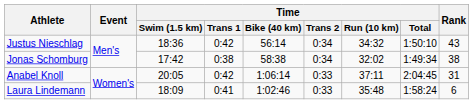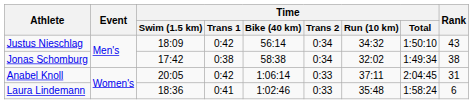 <table class="wikitable" style="font-size:90%">
 <tr>
 <th rowspan=2>Athlete</th>
 <th rowspan=2>Event</th>
 <th colspan=6>Time</th>
 <th rowspan=2>Rank</th>
 </tr>
 <tr style="font-size:95%">
 <th>Swim (1.5 km)</th>
 <th>Trans 1</th>
 <th>Bike (40 km)</th>
 <th>Trans 2</th>
 <th>Run (10 km)</th>
 <th>Total</th>
 </tr>
 <tr align=center>
 <td align=left><a href='#'>Justus Nieschlag</a></td>
 <td align=left rowspan=2><a href='#'>Men's</a></td>
-<td>18:36</td>
+<td>18:09</td>
 <td>0:42</td>
 <td>56:14</td>
 <td>0:34</td>
 <td>34:32</td>
 <td>1:50:10</td>
 <td>43</td>
 </tr>
 <tr align=center>
 <td align=left><a href='#'>Jonas Schomburg</a></td>
 <td>17:42</td>
 <td>0:38</td>
 <td>58:38</td>
 <td>0:34</td>
 <td>32:02</td>
 <td>1:49:34</td>
 <td>38</td>
 </tr>
 <tr align=center>
 <td align=left><a href='#'>Anabel Knoll</a></td>
 <td align=left rowspan=2><a href='#'>Women's</a></td>
 <td>20:05</td>
 <td>0:42</td>
 <td>1:06:14</td>
 <td>0:33</td>
 <td>37:11</td>
 <td>2:04:45</td>
 <td>31</td>
 </tr>
 <tr align=center>
 <td align=left><a href='#'>Laura Lindemann</a></td>
-<td>18:09</td>
+<td>18:36</td>
 <td>0:41</td>
 <td>1:02:46</td>
 <td>0:33</td>
 <td>35:48</td>
 <td>1:58:24</td>
 <td>6</td>
 </tr>
 </table>
